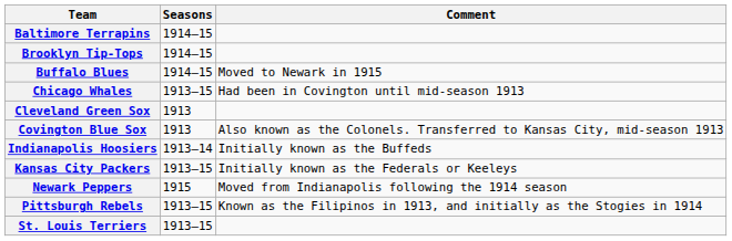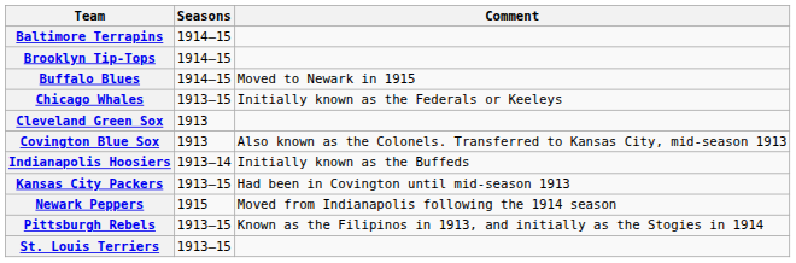 <table class="wikitable sortable plainrowheaders">
 <tr>
 <th scope="col">Team</th>
 <th scope="col">Seasons</th>
 <th scope="col" class=unsortable>Comment</th>
 </tr>
 <tr>
 <th scope="row"><a href='#'>Baltimore Terrapins</a></th>
 <td>1914–15</td>
 <td></td>
 </tr>
 <tr>
 <th scope="row"><a href='#'>Brooklyn Tip-Tops</a></th>
 <td>1914–15</td>
 <td></td>
 </tr>
 <tr>
 <th scope="row"><a href='#'>Buffalo Blues</a></th>
 <td>1914–15</td>
 <td>Moved to Newark in 1915</td>
 </tr>
 <tr>
 <th scope="row"><a href='#'>Chicago Whales</a></th>
 <td>1913–15</td>
-<td>Had been in Covington until mid-season 1913</td>
+<td>Initially known as the Federals or Keeleys</td>
 </tr>
 <tr>
 <th scope="row"><a href='#'>Cleveland Green Sox</a></th>
 <td>1913</td>
 <td></td>
 </tr>
 <tr>
 <th scope="row"><a href='#'>Covington Blue Sox</a></th>
 <td>1913</td>
 <td>Also known as the Colonels. Transferred to Kansas City, mid-season 1913</td>
 </tr>
 <tr>
 <th scope="row"><a href='#'>Indianapolis Hoosiers</a></th>
 <td>1913–14</td>
 <td>Initially known as the Buffeds</td>
 </tr>
 <tr>
 <th scope="row"><a href='#'>Kansas City Packers</a></th>
 <td>1913–15</td>
-<td>Initially known as the Federals or Keeleys</td>
+<td>Had been in Covington until mid-season 1913</td>
 </tr>
 <tr>
 <th scope="row"><a href='#'>Newark Peppers</a></th>
 <td>1915</td>
 <td>Moved from Indianapolis following the 1914 season</td>
 </tr>
 <tr>
 <th scope="row"><a href='#'>Pittsburgh Rebels</a></th>
 <td>1913–15</td>
 <td>Known as the Filipinos in 1913, and initially as the Stogies in 1914</td>
 </tr>
 <tr>
 <th scope="row"><a href='#'>St. Louis Terriers</a></th>
 <td>1913–15</td>
 <td></td>
 </tr>
 </table>
